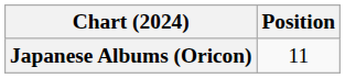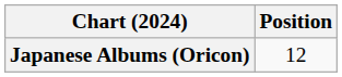 <table class="wikitable plainrowheaders" style="text-align:center">
 <tr>
 <th scope="col">Chart (2024)</th>
 <th scope="col">Position</th>
 </tr>
 <tr>
 <th scope="row">Japanese Albums (Oricon)</th>
-<td>11</td>
+<td>12</td>
 </tr>
 </table>
